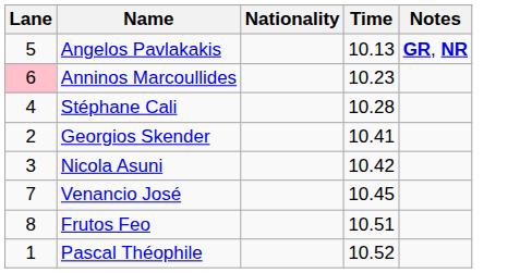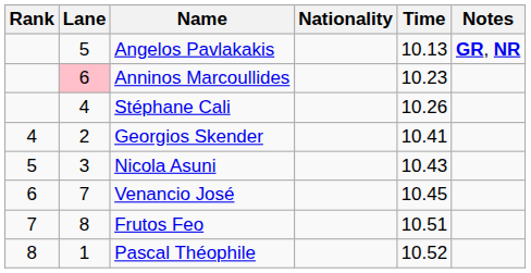 <table class="wikitable sortable" style="text-align:center">
 <tr>
+<th>Rank</th>
 <th>Lane</th>
 <th>Name</th>
 <th>Nationality</th>
 <th>Time</th>
 <th>Notes</th>
 </tr>
 <tr>
+<td></td>
 <td>5</td>
 <td align=left><a href='#'>Angelos Pavlakakis</a></td>
 <td align=left></td>
 <td>10.13</td>
 <td><strong><a href='#'>GR</a></strong>, <strong><a href='#'>NR</a></strong></td>
 </tr>
 <tr>
+<td></td>
 <td style="background: pink;">6</td>
 <td align=left><a href='#'>Anninos Marcoullides</a></td>
 <td align=left></td>
 <td>10.23</td>
 <td></td>
 </tr>
 <tr>
+<td></td>
 <td>4</td>
 <td align=left><a href='#'>Stéphane Cali</a></td>
 <td align=left></td>
-<td>10.28</td>
+<td>10.26</td>
 <td></td>
 </tr>
 <tr>
+<td>4</td>
 <td>2</td>
 <td align=left><a href='#'>Georgios Skender</a></td>
 <td align=left></td>
 <td>10.41</td>
 <td></td>
 </tr>
 <tr>
+<td>5</td>
 <td>3</td>
 <td align=left><a href='#'>Nicola Asuni</a></td>
 <td align=left></td>
-<td>10.42</td>
+<td>10.43</td>
 <td></td>
 </tr>
 <tr>
+<td>6</td>
 <td>7</td>
 <td align=left><a href='#'>Venancio José</a></td>
 <td align=left></td>
 <td>10.45</td>
 <td></td>
 </tr>
 <tr>
+<td>7</td>
 <td>8</td>
 <td align=left><a href='#'>Frutos Feo</a></td>
 <td align=left></td>
 <td>10.51</td>
 <td></td>
 </tr>
 <tr>
+<td>8</td>
 <td>1</td>
 <td align=left><a href='#'>Pascal Théophile</a></td>
 <td align=left></td>
 <td>10.52</td>
 <td></td>
 </tr>
 </table>
